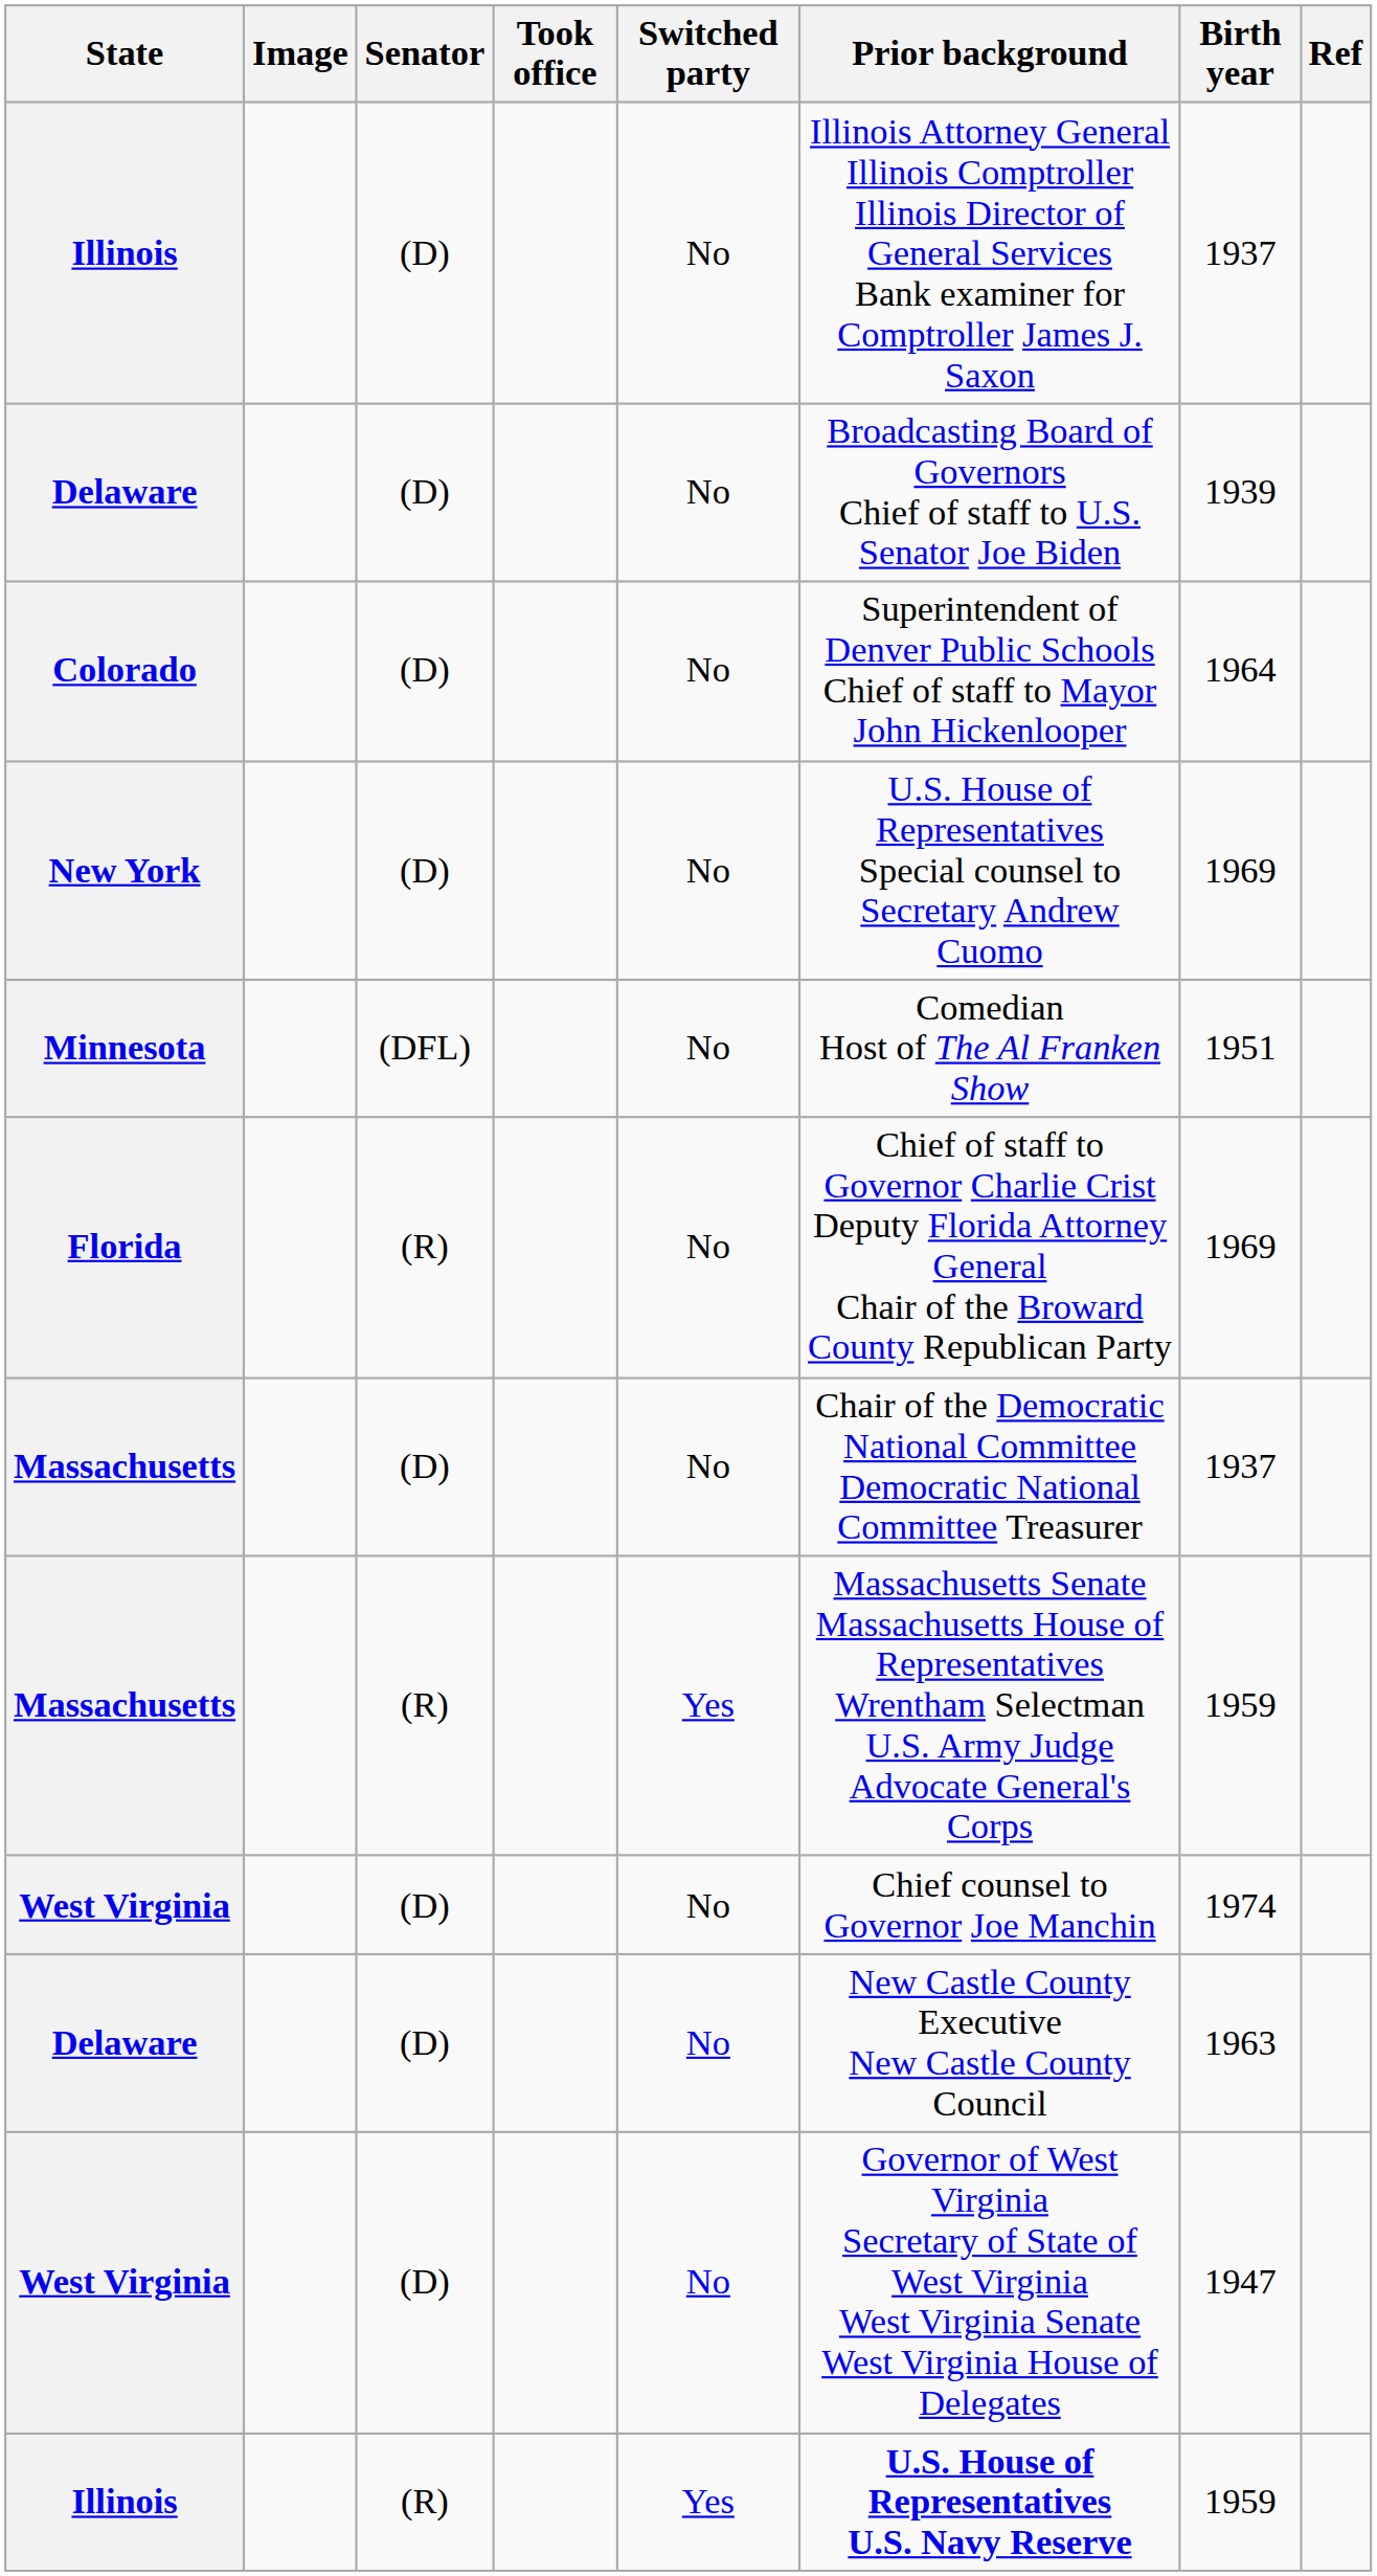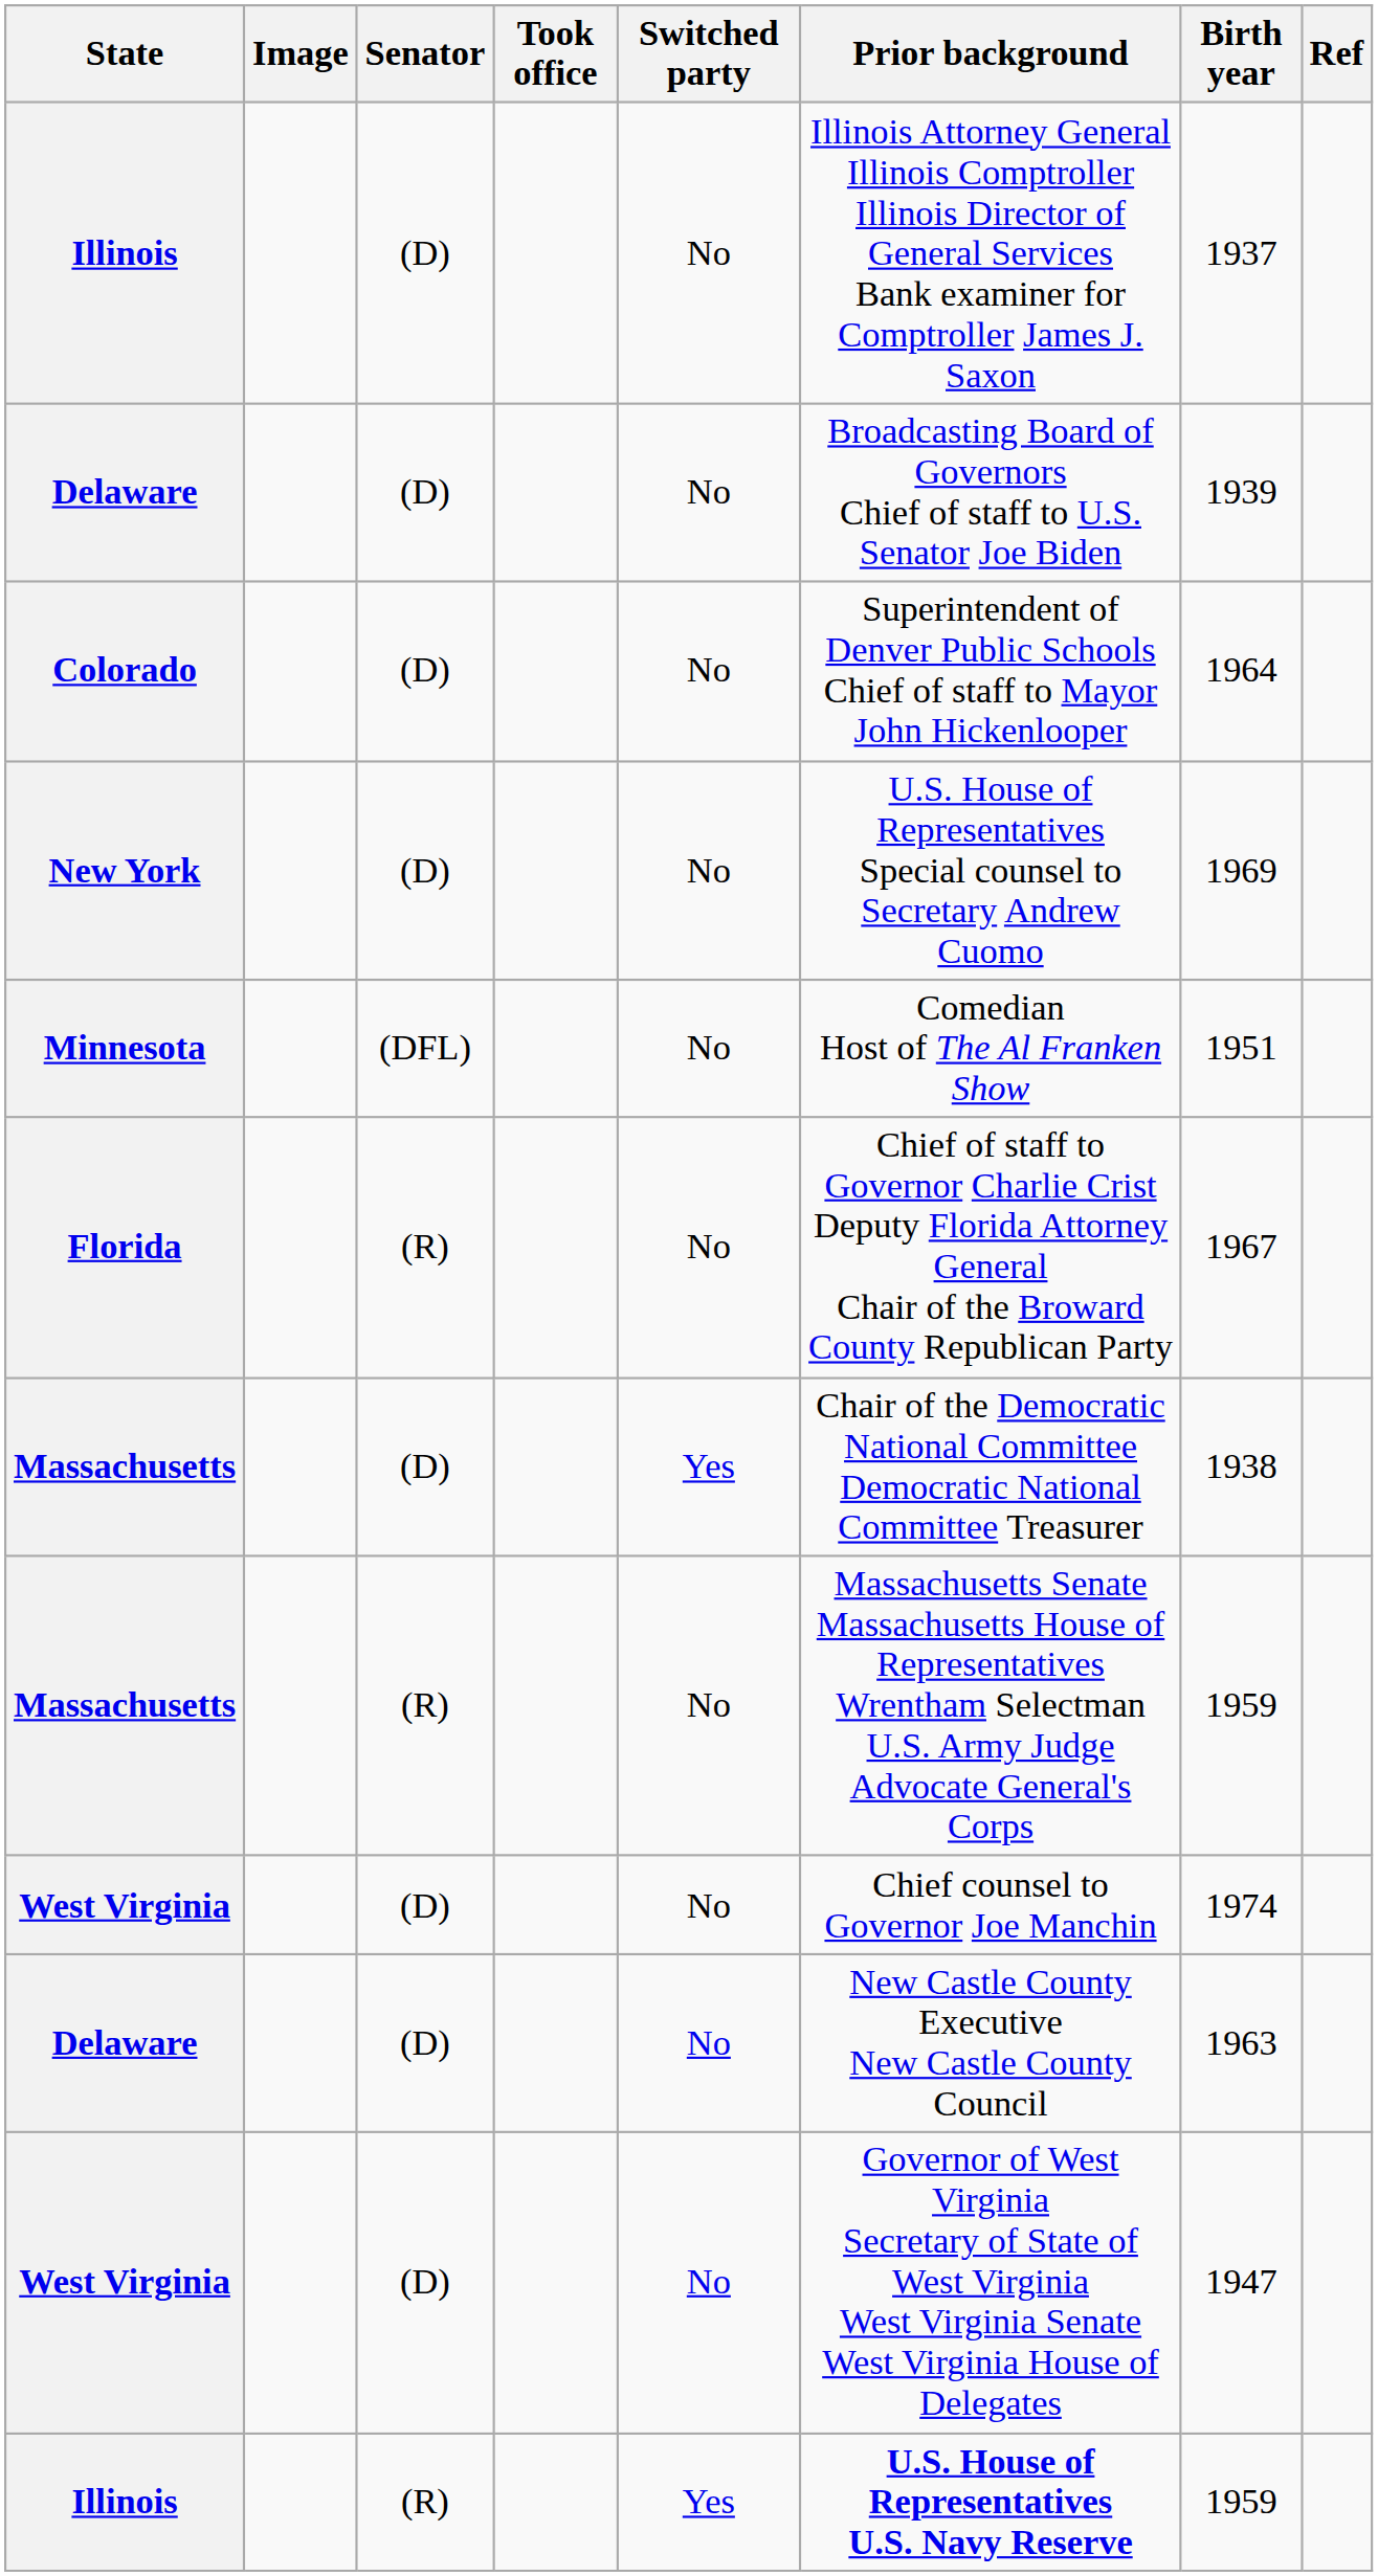 <table class="sortable wikitable" style="text-align:center">
 <tr>
 <th>State</th>
 <th>Image</th>
 <th>Senator</th>
 <th>Took office</th>
 <th>Switched party</th>
 <th>Prior background</th>
 <th>Birth year</th>
 <th>Ref</th>
 </tr>
 <tr>
 <th><a href='#'>Illinois</a></th>
 <td></td>
 <td> (D)</td>
 <td></td>
 <td>No<br></td>
 <td><a href='#'>Illinois Attorney General</a><br><a href='#'>Illinois Comptroller</a><br><a href='#'>Illinois Director of General Services</a><br>Bank examiner for <a href='#'>Comptroller</a> <a href='#'>James J. Saxon</a></td>
 <td>1937</td>
 <td></td>
 </tr>
 <tr>
 <th><a href='#'>Delaware</a></th>
 <td></td>
 <td> (D)</td>
 <td></td>
 <td>No<br></td>
 <td><a href='#'>Broadcasting Board of Governors</a><br>Chief of staff to <a href='#'>U.S. Senator</a> <a href='#'>Joe Biden</a></td>
 <td>1939</td>
 <td></td>
 </tr>
 <tr>
 <th><a href='#'>Colorado</a></th>
 <td></td>
 <td> (D)</td>
 <td></td>
 <td>No<br></td>
 <td>Superintendent of <a href='#'>Denver Public Schools</a><br>Chief of staff to <a href='#'>Mayor</a> <a href='#'>John Hickenlooper</a></td>
 <td>1964</td>
 <td></td>
 </tr>
 <tr>
 <th><a href='#'>New York</a></th>
 <td></td>
 <td> (D)</td>
 <td></td>
 <td>No<br></td>
 <td><a href='#'>U.S. House of Representatives</a><br>Special counsel to <a href='#'>Secretary</a> <a href='#'>Andrew Cuomo</a></td>
 <td>1969</td>
 <td></td>
 </tr>
 <tr>
 <th><a href='#'>Minnesota</a></th>
 <td></td>
 <td> (DFL)</td>
 <td></td>
 <td>No<br></td>
 <td>Comedian<br>Host of <em><a href='#'>The Al Franken Show</a></em></td>
 <td>1951</td>
 <td></td>
 </tr>
 <tr>
 <th><a href='#'>Florida</a></th>
 <td></td>
 <td> (R)</td>
 <td></td>
 <td>No<br></td>
 <td>Chief of staff to <a href='#'>Governor</a> <a href='#'>Charlie Crist</a><br>Deputy <a href='#'>Florida Attorney General</a><br>Chair of the <a href='#'>Broward County</a> Republican Party</td>
-<td>1969</td>
+<td>1967</td>
 <td></td>
 </tr>
 <tr>
 <th><a href='#'>Massachusetts</a></th>
 <td></td>
 <td> (D)</td>
 <td></td>
-<td>No<br></td>
+<td><a href='#'>Yes</a><br></td>
 <td>Chair of the <a href='#'>Democratic National Committee</a><br><a href='#'>Democratic National Committee</a> Treasurer</td>
-<td>1937</td>
+<td>1938</td>
 <td></td>
 </tr>
 <tr>
 <th><a href='#'>Massachusetts</a></th>
 <td></td>
 <td> (R)</td>
 <td></td>
-<td><a href='#'>Yes</a><br></td>
+<td>No<br></td>
 <td><a href='#'>Massachusetts Senate</a><br><a href='#'>Massachusetts House of Representatives</a><br><a href='#'>Wrentham</a> Selectman<br><a href='#'>U.S. Army Judge Advocate General's Corps</a></td>
 <td>1959</td>
 <td></td>
 </tr>
 <tr>
 <th><a href='#'>West Virginia</a></th>
 <td></td>
 <td> (D)</td>
 <td></td>
 <td>No<br></td>
 <td>Chief counsel to <a href='#'>Governor</a> <a href='#'>Joe Manchin</a></td>
 <td>1974</td>
 <td></td>
 </tr>
 <tr>
 <th><a href='#'>Delaware</a></th>
 <td></td>
 <td> (D)</td>
 <td></td>
 <td><a href='#'>No</a><br></td>
 <td><a href='#'>New Castle County</a> Executive<br><a href='#'>New Castle County</a> Council</td>
 <td>1963</td>
 <td></td>
 </tr>
 <tr>
 <th><a href='#'>West Virginia</a></th>
 <td></td>
 <td> (D)</td>
 <td></td>
 <td><a href='#'>No</a><br></td>
 <td><a href='#'>Governor of West Virginia</a><br><a href='#'>Secretary of State of West Virginia</a><br><a href='#'>West Virginia Senate</a><br><a href='#'>West Virginia House of Delegates</a></td>
 <td>1947</td>
 <td></td>
 </tr>
 <tr>
 <th><a href='#'>Illinois</a></th>
 <td></td>
 <td> (R)</td>
 <td></td>
 <td><a href='#'>Yes</a><br></td>
 <td><strong><a href='#'>U.S. House of Representatives</a><br><a href='#'>U.S. Navy Reserve</a></strong></td>
 <td>1959</td>
 <td></td>
 </tr>
 </table>
